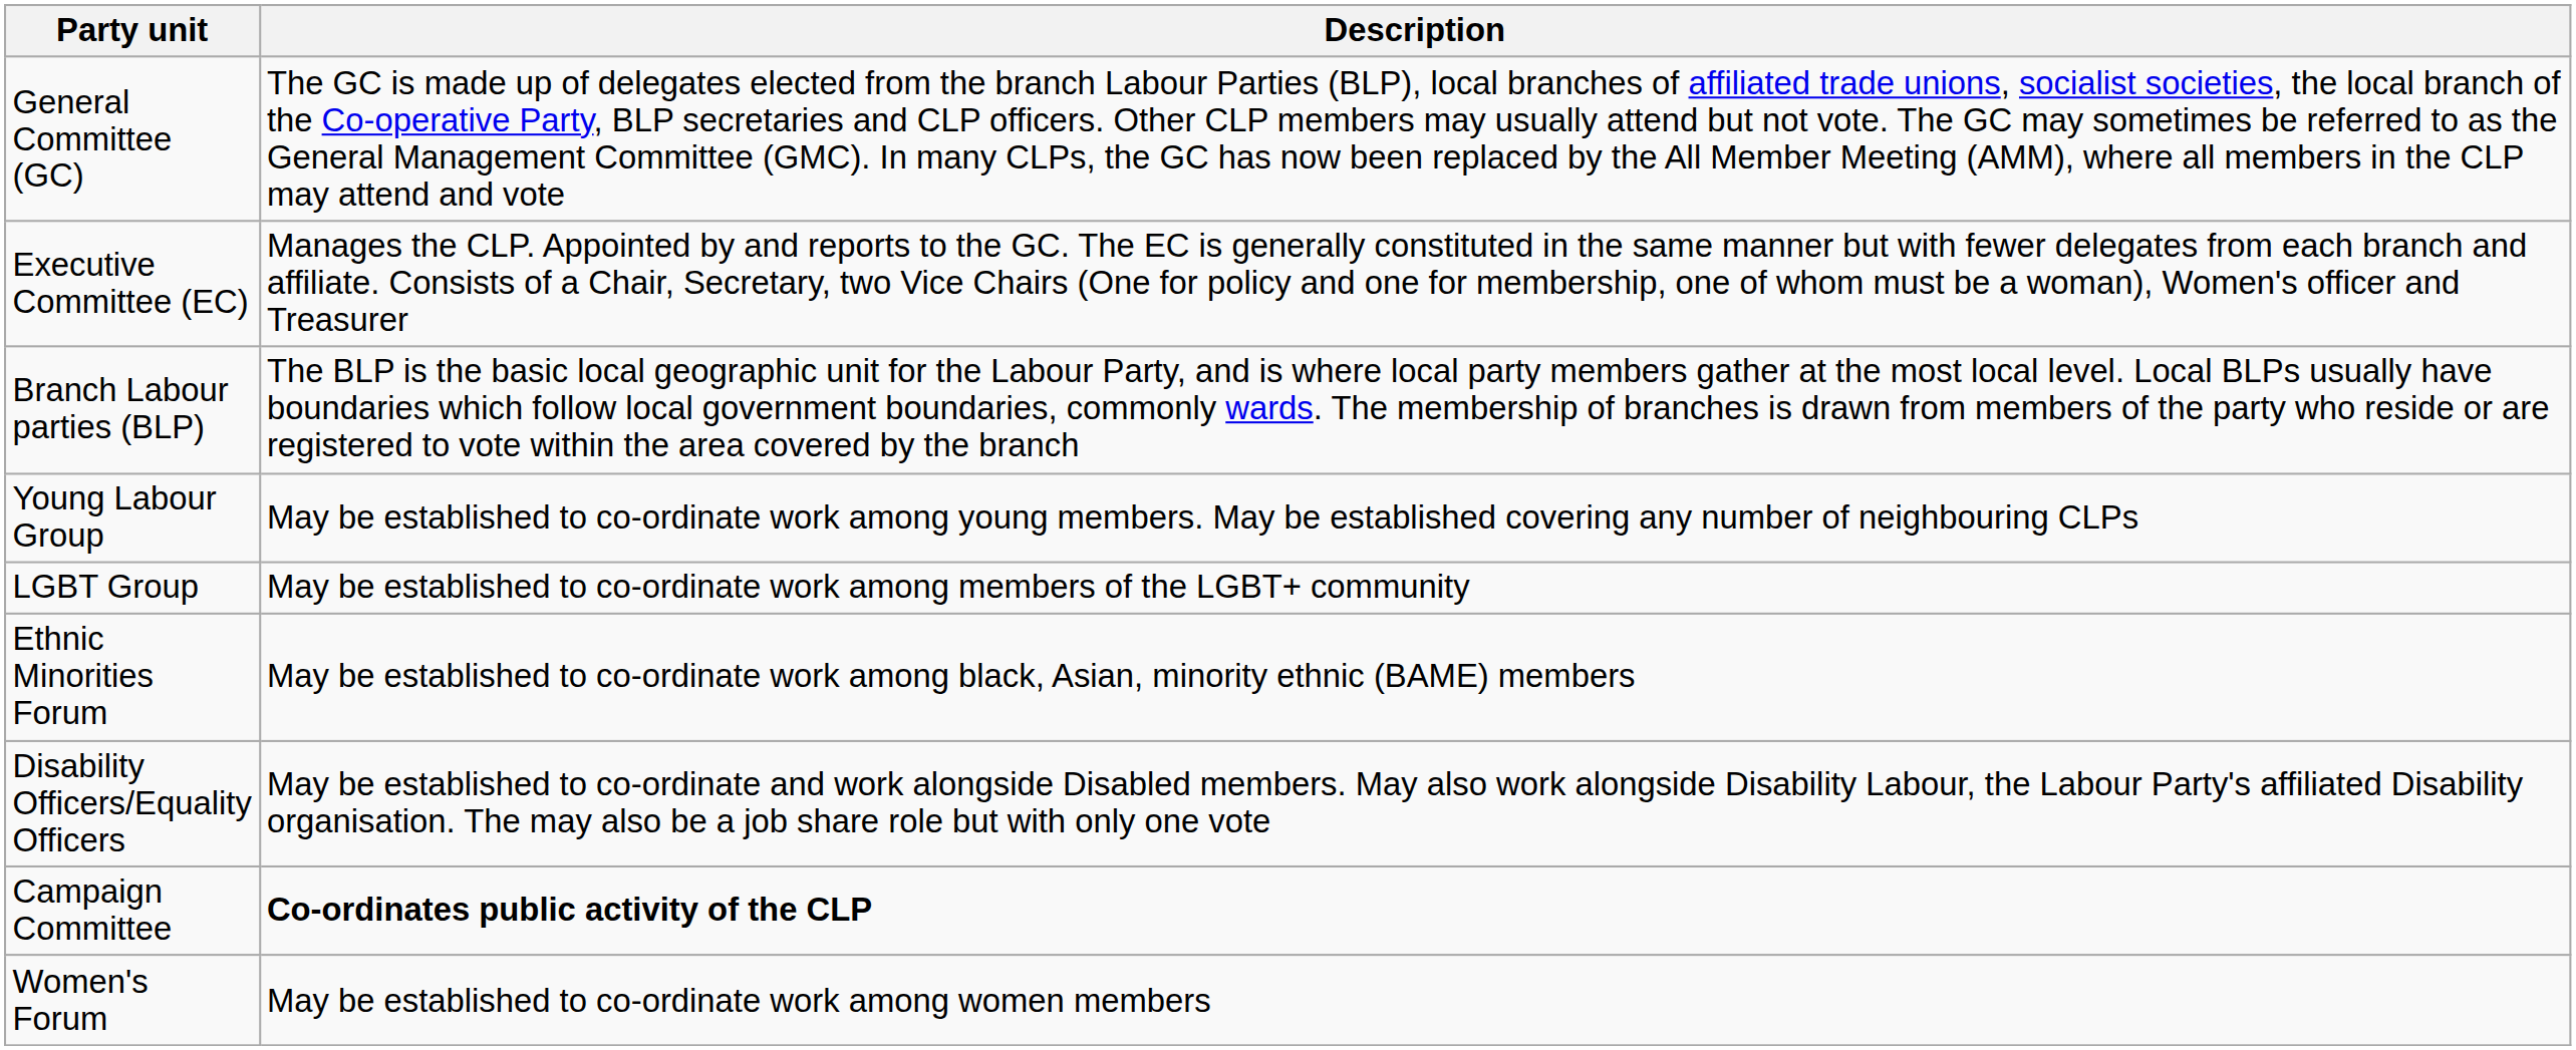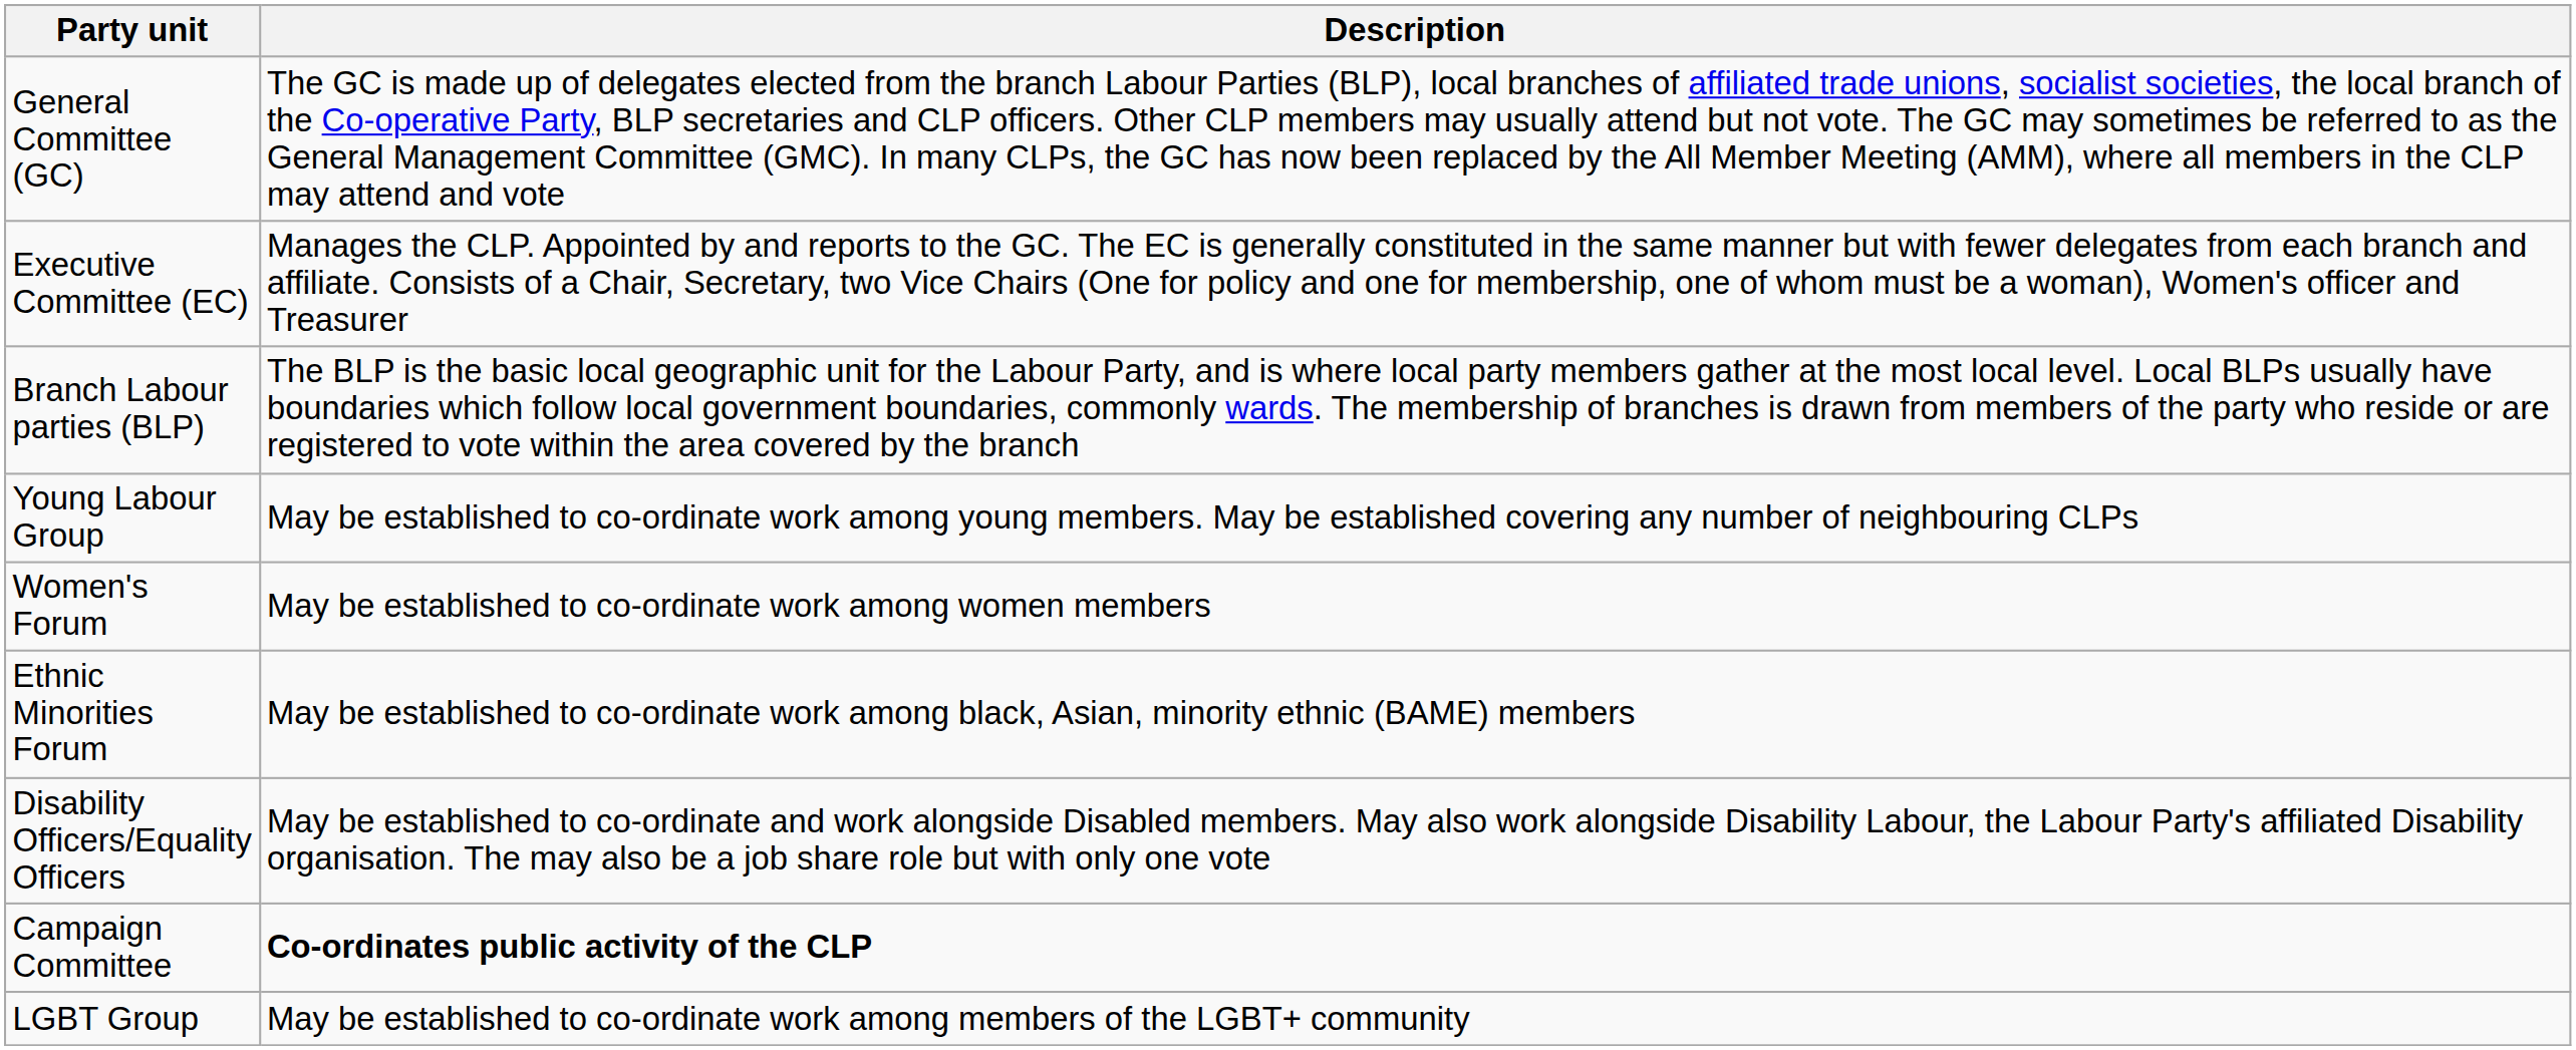 <table class="wikitable" style="text-align:left">
 <tr>
 <th width=100>Party unit</th>
 <th>Description</th>
 </tr>
 <tr>
 <td>General Committee (GC)</td>
 <td>The GC is made up of delegates elected from the branch Labour Parties (BLP), local branches of <a href='#'>affiliated trade unions</a>, <a href='#'>socialist societies</a>, the local branch of the <a href='#'>Co-operative Party</a>, BLP secretaries and CLP officers. Other CLP members may usually attend but not vote. The GC may sometimes be referred to as the General Management Committee (GMC). In many CLPs, the GC has now been replaced by the All Member Meeting (AMM), where all members in the CLP may attend and vote</td>
 </tr>
 <tr>
 <td>Executive Committee (EC)</td>
 <td>Manages the CLP. Appointed by and reports to the GC. The EC is generally constituted in the same manner but with fewer delegates from each branch and affiliate. Consists of a Chair, Secretary, two Vice Chairs (One for policy and one for membership, one of whom must be a woman), Women's officer and Treasurer</td>
 </tr>
 <tr>
 <td>Branch Labour parties (BLP)</td>
 <td>The BLP is the basic local geographic unit for the Labour Party, and is where local party members gather at the most local level. Local BLPs usually have boundaries which follow local government boundaries, commonly <a href='#'>wards</a>. The membership of branches is drawn from members of the party who reside or are registered to vote within the area covered by the branch</td>
 </tr>
 <tr>
 <td>Young Labour Group</td>
 <td>May be established to co-ordinate work among young members. May be established covering any number of neighbouring CLPs</td>
 </tr>
 <tr>
-<td>LGBT Group</td>
-<td>May be established to co-ordinate work among members of the LGBT+ community</td>
+<td>Women's Forum</td>
+<td>May be established to co-ordinate work among women members</td>
 </tr>
 <tr>
 <td>Ethnic Minorities Forum</td>
 <td>May be established to co-ordinate work among black, Asian, minority ethnic (BAME) members</td>
 </tr>
 <tr>
 <td>Disability Officers/Equality Officers</td>
 <td>May be established to co-ordinate and work alongside Disabled members. May also work alongside Disability Labour, the Labour Party's affiliated Disability organisation. The may also be a job share role but with only one vote</td>
 </tr>
 <tr>
 <td>Campaign Committee</td>
 <td><strong>Co-ordinates public activity of the CLP</strong></td>
 </tr>
 <tr>
-<td>Women's Forum</td>
-<td>May be established to co-ordinate work among women members</td>
+<td>LGBT Group</td>
+<td>May be established to co-ordinate work among members of the LGBT+ community</td>
 </tr>
 </table>
